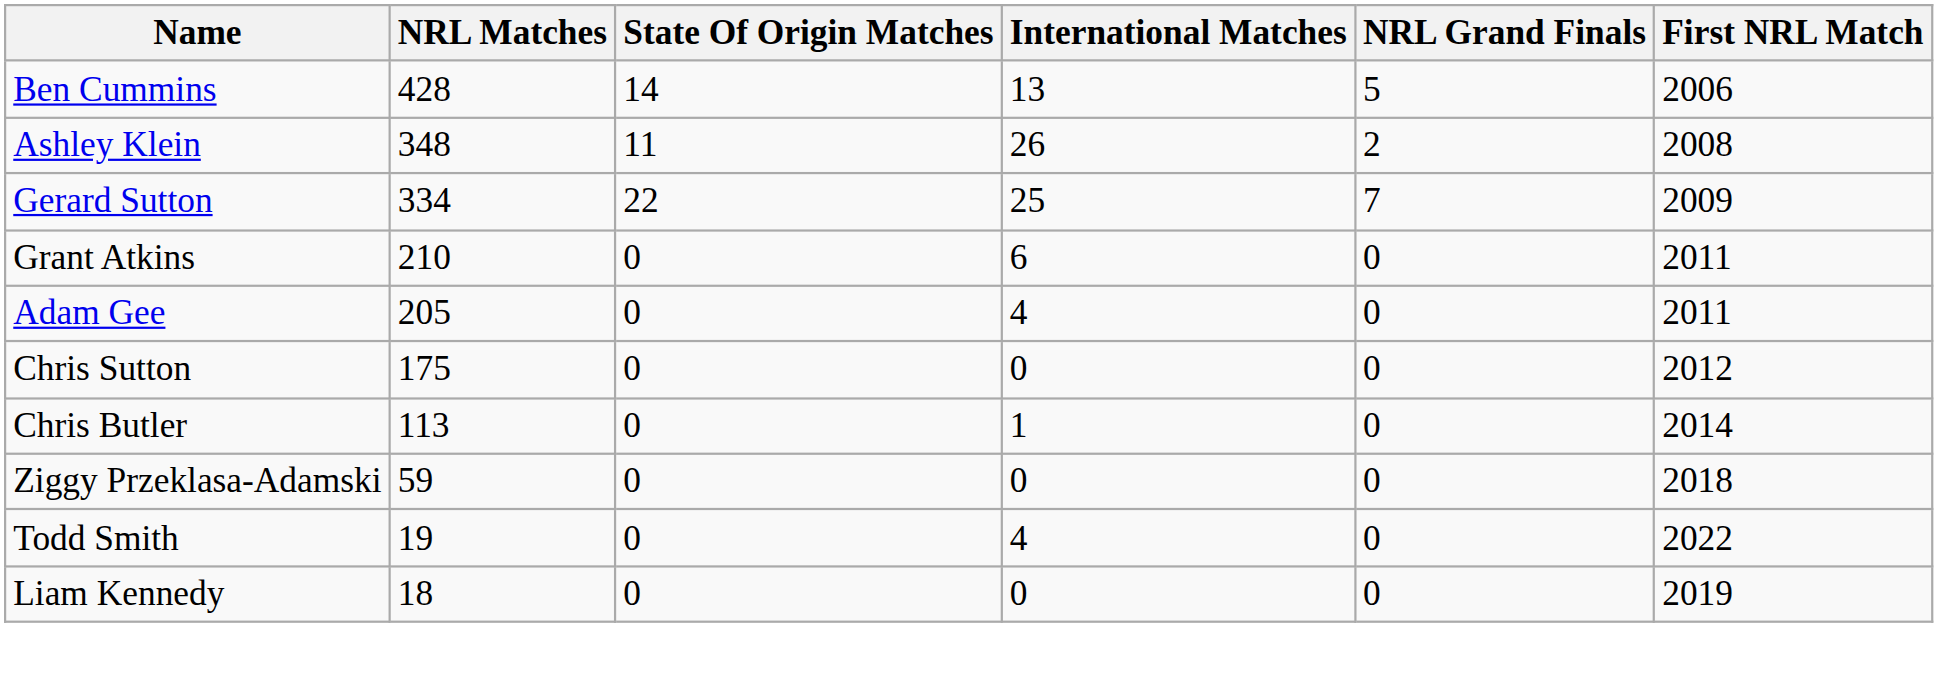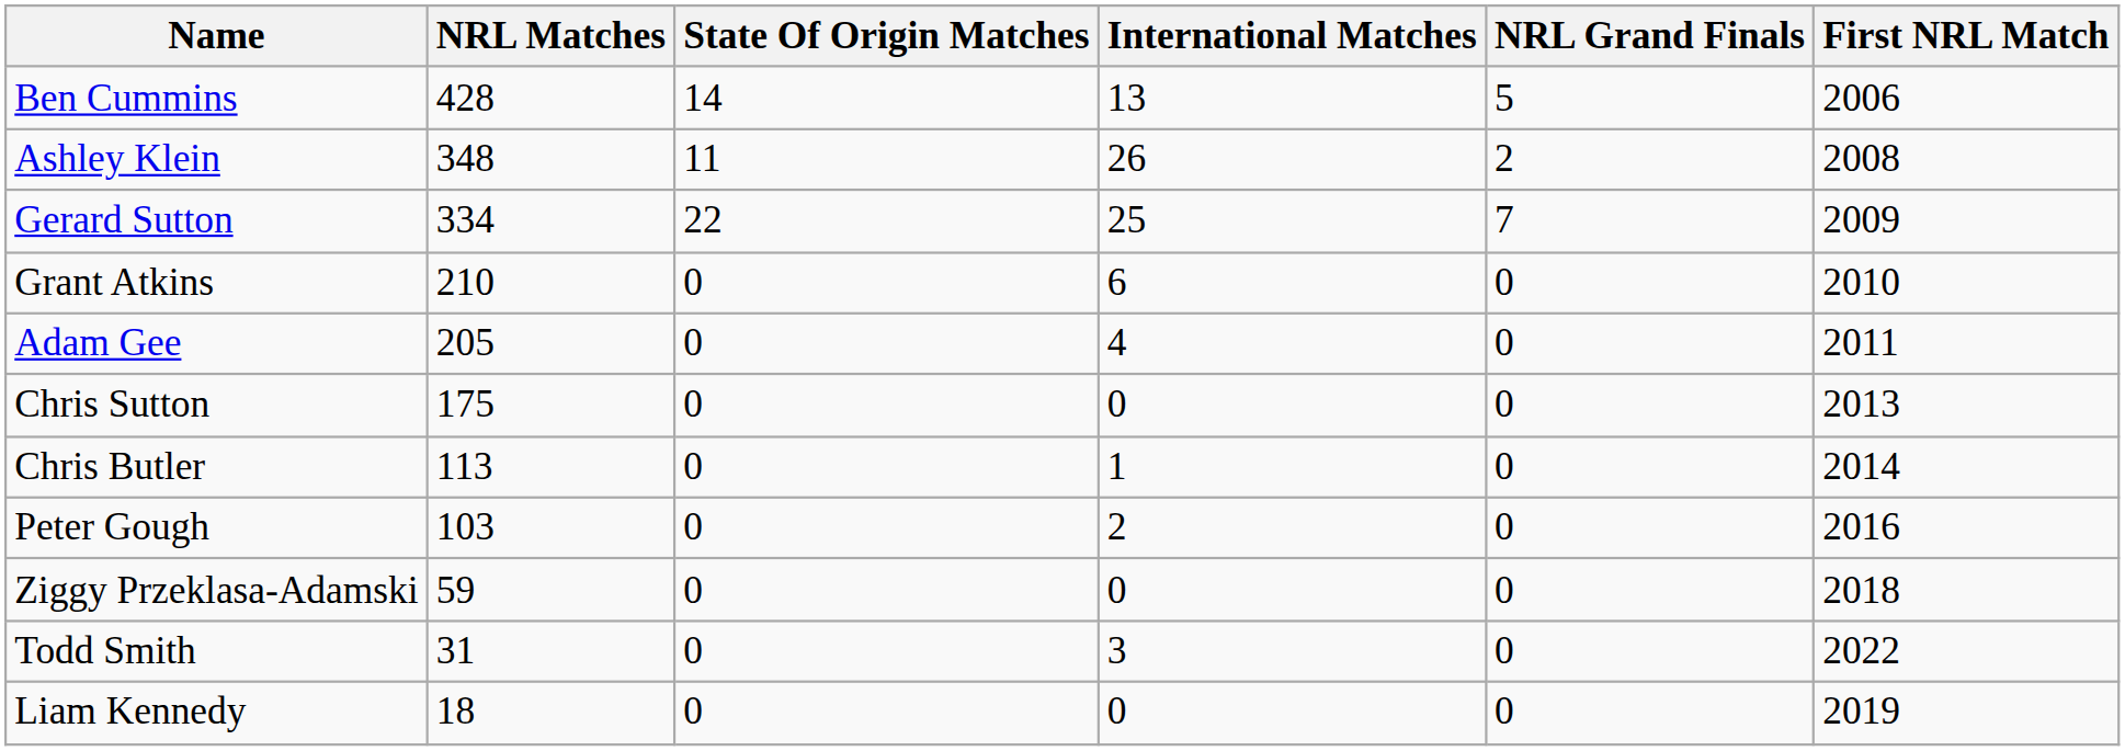 <table class="wikitable sortable">
 <tr>
 <th>Name</th>
 <th>NRL Matches</th>
 <th>State Of Origin Matches</th>
 <th>International Matches</th>
 <th>NRL Grand Finals</th>
 <th>First NRL Match</th>
 </tr>
 <tr>
 <td><a href='#'>Ben Cummins</a></td>
 <td>428</td>
 <td>14</td>
 <td>13</td>
 <td>5</td>
 <td>2006</td>
 </tr>
 <tr>
 <td><a href='#'>Ashley Klein</a></td>
 <td>348</td>
 <td>11</td>
 <td>26</td>
 <td>2</td>
 <td>2008</td>
 </tr>
 <tr>
 <td><a href='#'>Gerard Sutton</a></td>
 <td>334</td>
 <td>22</td>
 <td>25</td>
 <td>7</td>
 <td>2009</td>
 </tr>
 <tr>
 <td>Grant Atkins</td>
 <td>210</td>
 <td>0</td>
 <td>6</td>
 <td>0</td>
-<td>2011</td>
+<td>2010</td>
 </tr>
 <tr>
 <td><a href='#'>Adam Gee</a></td>
 <td>205</td>
 <td>0</td>
 <td>4</td>
 <td>0</td>
 <td>2011</td>
 </tr>
 <tr>
 <td>Chris Sutton</td>
 <td>175</td>
 <td>0</td>
 <td>0</td>
 <td>0</td>
-<td>2012</td>
+<td>2013</td>
 </tr>
 <tr>
 <td>Chris Butler</td>
 <td>113</td>
 <td>0</td>
 <td>1</td>
 <td>0</td>
 <td>2014</td>
+</tr>
+<tr>
+<td>Peter Gough</td>
+<td>103</td>
+<td>0</td>
+<td>2</td>
+<td>0</td>
+<td>2016</td>
 </tr>
 <tr>
 <td>Ziggy Przeklasa-Adamski</td>
 <td>59</td>
 <td>0</td>
 <td>0</td>
 <td>0</td>
 <td>2018</td>
 </tr>
 <tr>
 <td>Todd Smith</td>
-<td>19</td>
+<td>31</td>
 <td>0</td>
-<td>4</td>
+<td>3</td>
 <td>0</td>
 <td>2022</td>
 </tr>
 <tr>
 <td>Liam Kennedy</td>
 <td>18</td>
 <td>0</td>
 <td>0</td>
 <td>0</td>
 <td>2019</td>
 </tr>
 </table>
